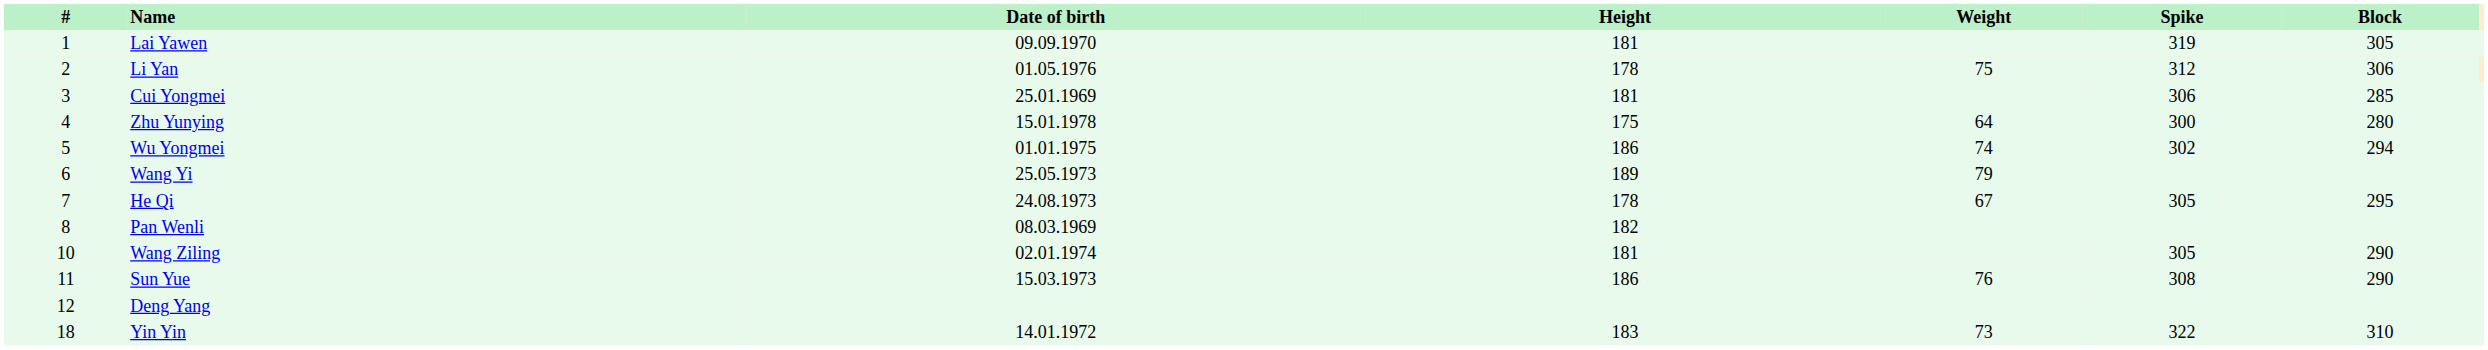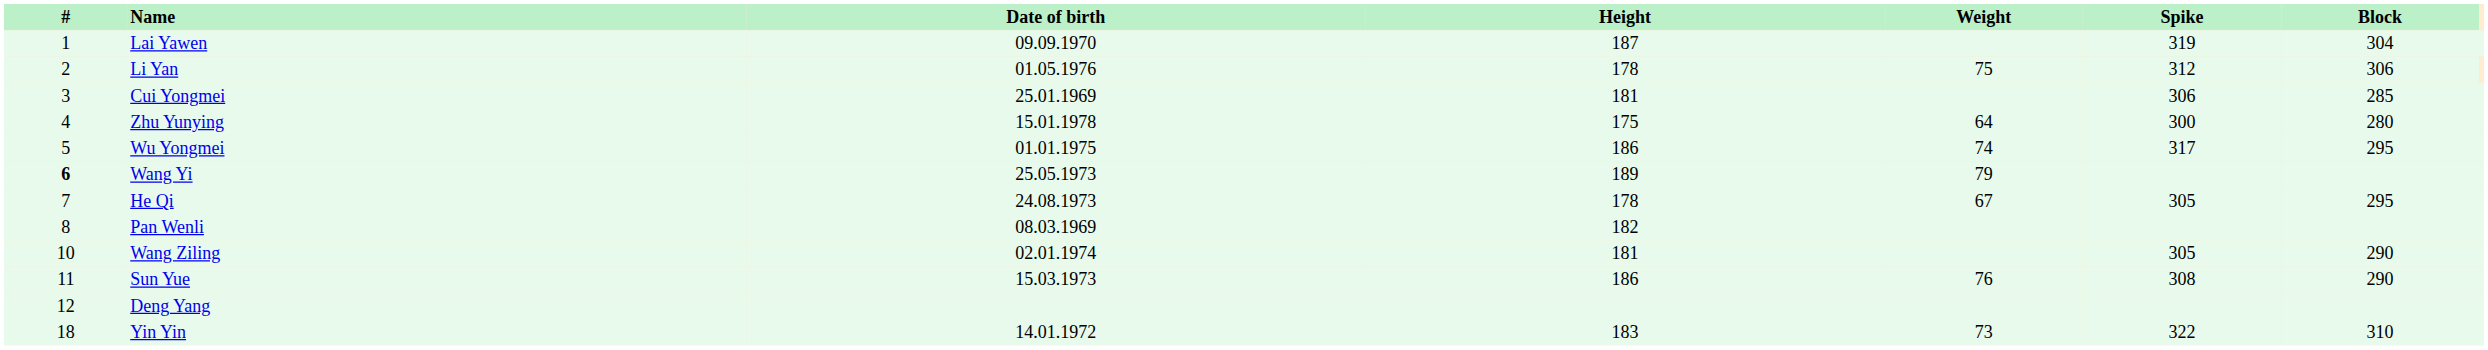 <table border=0 cellpadding=2 cellspacing=0  |- bgcolor=#FFECCE style="text-align:center; font-size:90%;" width=100%>
 <tr bgcolor=#BBF0C9>
 <th width=5%>#</th>
 <th width=25% align=left>Name</th>
 <th width=25%>Date of birth</th>
 <th width=21%>Height</th>
 <th width=8%>Weight</th>
 <th width=8%>Spike</th>
 <th width=8%>Block</th>
 </tr>
 <tr bgcolor=#E7FAEC>
 <td>1</td>
 <td align=left><a href='#'>Lai Yawen</a></td>
 <td>09.09.1970</td>
-<td>181</td>
+<td>187</td>
 <td></td>
 <td>319</td>
-<td>305</td>
+<td>304</td>
 <td></td>
 </tr>
 <tr bgcolor=#E7FAEC>
 <td>2</td>
 <td align=left><a href='#'>Li Yan</a></td>
 <td>01.05.1976</td>
 <td>178</td>
 <td>75</td>
 <td>312</td>
 <td>306</td>
 </tr>
 <tr bgcolor=#E7FAEC>
 <td>3</td>
 <td align=left><a href='#'>Cui Yongmei</a></td>
 <td>25.01.1969</td>
 <td>181</td>
 <td></td>
 <td>306</td>
 <td>285</td>
 <td></td>
 </tr>
 <tr bgcolor=#E7FAEC>
 <td>4</td>
 <td align=left><a href='#'>Zhu Yunying</a></td>
 <td>15.01.1978</td>
 <td>175</td>
 <td>64</td>
 <td>300</td>
 <td>280</td>
 <td></td>
 </tr>
 <tr bgcolor=#E7FAEC>
 <td>5</td>
 <td align=left><a href='#'>Wu Yongmei</a></td>
 <td>01.01.1975</td>
 <td>186</td>
 <td>74</td>
-<td>302</td>
-<td>294</td>
+<td>317</td>
+<td>295</td>
 <td></td>
 </tr>
 <tr bgcolor=#E7FAEC>
-<td>6</td>
+<td><strong>6</strong></td>
 <td align=left><a href='#'>Wang Yi</a></td>
 <td>25.05.1973</td>
 <td>189</td>
 <td>79</td>
 <td></td>
 <td></td>
 <td></td>
 </tr>
 <tr bgcolor=#E7FAEC>
 <td>7</td>
 <td align=left><a href='#'>He Qi</a></td>
 <td>24.08.1973</td>
 <td>178</td>
 <td>67</td>
 <td>305</td>
 <td>295</td>
 <td></td>
 </tr>
 <tr bgcolor=#E7FAEC>
 <td>8</td>
 <td align=left><a href='#'>Pan Wenli</a></td>
 <td>08.03.1969</td>
 <td>182</td>
 <td></td>
 <td></td>
 <td></td>
 <td></td>
 </tr>
 <tr bgcolor=#E7FAEC>
 <td>10</td>
 <td align=left><a href='#'>Wang Ziling</a></td>
 <td>02.01.1974</td>
 <td>181</td>
 <td></td>
 <td>305</td>
 <td>290</td>
 <td></td>
 </tr>
 <tr bgcolor=#E7FAEC>
 <td>11</td>
 <td align=left><a href='#'>Sun Yue</a></td>
 <td>15.03.1973</td>
 <td>186</td>
 <td>76</td>
 <td>308</td>
 <td>290</td>
 <td></td>
 </tr>
 <tr bgcolor=#E7FAEC>
 <td>12</td>
 <td align=left><a href='#'>Deng Yang</a></td>
 <td></td>
 <td></td>
 <td></td>
 <td></td>
 <td></td>
 <td></td>
 </tr>
 <tr bgcolor=#E7FAEC>
 <td>18</td>
 <td align=left><a href='#'>Yin Yin</a></td>
 <td>14.01.1972</td>
 <td>183</td>
 <td>73</td>
 <td>322</td>
 <td>310</td>
 <td></td>
 </tr>
 </table>
